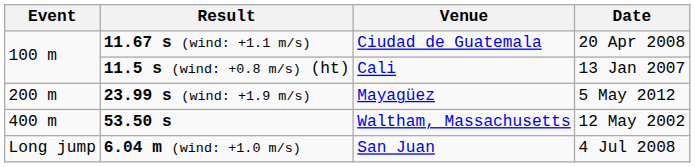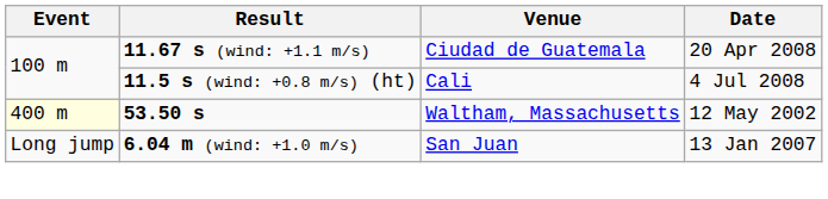 <table class="wikitable" style="border-collapse: collapse; font-size: 95%;">
 <tr>
 <th>Event</th>
 <th>Result</th>
 <th>Venue</th>
 <th>Date</th>
 </tr>
 <tr>
 <td rowspan=2>100 m</td>
 <td><strong>11.67 s</strong> <small>(wind: +1.1 m/s)</small></td>
 <td> <a href='#'>Ciudad de Guatemala</a></td>
 <td>20 Apr 2008</td>
 </tr>
 <tr>
 <td><strong>11.5 s</strong> <small>(wind: +0.8 m/s)</small> (ht)</td>
 <td> <a href='#'>Cali</a></td>
-<td>13 Jan 2007</td>
+<td>4 Jul 2008</td>
 </tr>
 <tr>
-<td>200 m</td>
-<td><strong>23.99 s</strong> <small>(wind: +1.9 m/s)</small></td>
-<td> <a href='#'>Mayagüez</a></td>
-<td>5 May 2012</td>
-</tr>
-<tr>
-<td>400 m</td>
+<td style="background: lightyellow;">400 m</td>
 <td><strong>53.50 s</strong></td>
 <td> <a href='#'>Waltham, Massachusetts</a></td>
 <td>12 May 2002</td>
 </tr>
 <tr>
 <td>Long jump</td>
 <td><strong>6.04 m</strong> <small>(wind: +1.0 m/s)</small></td>
 <td> <a href='#'>San Juan</a></td>
-<td>4 Jul 2008</td>
+<td>13 Jan 2007</td>
 </tr>
 </table>
